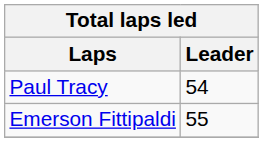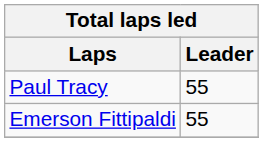 <table class="wikitable">
 <tr>
 <th colspan=2>Total laps led</th>
 </tr>
 <tr>
 <th>Laps</th>
 <th>Leader</th>
 </tr>
 <tr>
 <td><a href='#'>Paul Tracy</a></td>
-<td>54</td>
+<td>55</td>
 </tr>
 <tr>
 <td><a href='#'>Emerson Fittipaldi</a></td>
 <td>55</td>
 </tr>
 <tr>
 </tr>
 </table>
